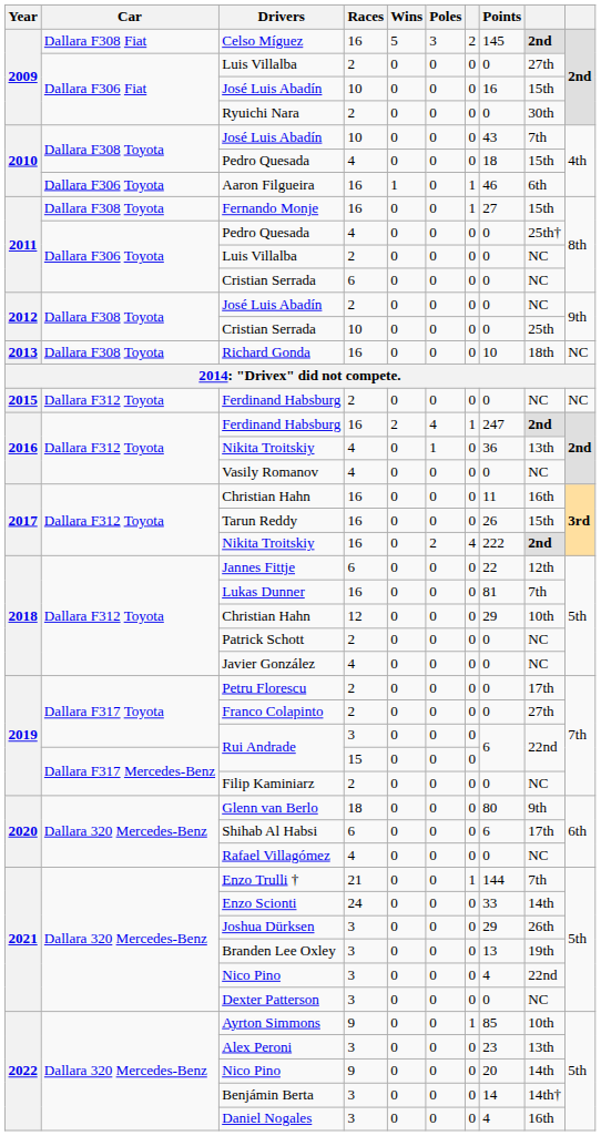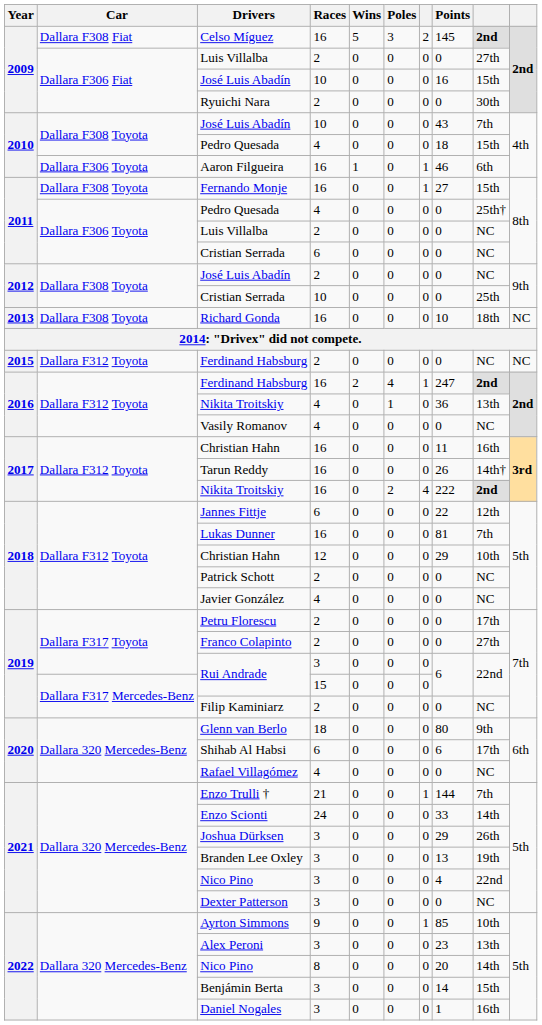 <table class="wikitable" style="font-size:90%">
 <tr>
 <th>Year</th>
 <th>Car</th>
 <th>Drivers</th>
 <th>Races</th>
 <th>Wins</th>
 <th>Poles</th>
 <th></th>
 <th>Points</th>
 <th></th>
 <th></th>
 </tr>
 <tr>
 <th rowspan=4><a href='#'>2009</a></th>
 <td><a href='#'>Dallara F308</a> <a href='#'>Fiat</a></td>
 <td> <a href='#'>Celso Míguez</a></td>
 <td>16</td>
 <td>5</td>
 <td>3</td>
 <td>2</td>
 <td>145</td>
 <td style="background:#DFDFDF;"><strong>2nd</strong></td>
 <td rowspan=4 style="background:#DFDFDF;"><strong>2nd</strong></td>
 </tr>
 <tr>
 <td rowspan=3><a href='#'>Dallara F306</a> <a href='#'>Fiat</a></td>
 <td> Luis Villalba</td>
 <td>2</td>
 <td>0</td>
 <td>0</td>
 <td>0</td>
 <td>0</td>
 <td>27th</td>
 </tr>
 <tr>
 <td> <a href='#'>José Luis Abadín</a></td>
 <td>10</td>
 <td>0</td>
 <td>0</td>
 <td>0</td>
 <td>16</td>
 <td>15th</td>
 </tr>
 <tr>
 <td> Ryuichi Nara</td>
 <td>2</td>
 <td>0</td>
 <td>0</td>
 <td>0</td>
 <td>0</td>
 <td>30th</td>
 </tr>
 <tr>
 <th rowspan=3><a href='#'>2010</a></th>
 <td rowspan=2><a href='#'>Dallara F308</a> <a href='#'>Toyota</a></td>
 <td> <a href='#'>José Luis Abadín</a></td>
 <td>10</td>
 <td>0</td>
 <td>0</td>
 <td>0</td>
 <td>43</td>
 <td>7th</td>
 <td rowspan=3>4th</td>
 </tr>
 <tr>
 <td> Pedro Quesada</td>
 <td>4</td>
 <td>0</td>
 <td>0</td>
 <td>0</td>
 <td>18</td>
 <td>15th</td>
 </tr>
 <tr>
 <td><a href='#'>Dallara F306</a> <a href='#'>Toyota</a></td>
 <td> Aaron Filgueira</td>
 <td>16</td>
 <td>1</td>
 <td>0</td>
 <td>1</td>
 <td>46</td>
 <td>6th</td>
 </tr>
 <tr>
 <th rowspan=4><a href='#'>2011</a></th>
 <td><a href='#'>Dallara F308</a> <a href='#'>Toyota</a></td>
 <td> <a href='#'>Fernando Monje</a></td>
 <td>16</td>
 <td>0</td>
 <td>0</td>
 <td>1</td>
 <td>27</td>
 <td>15th</td>
 <td rowspan=4>8th</td>
 </tr>
 <tr>
 <td rowspan=3><a href='#'>Dallara F306</a> <a href='#'>Toyota</a></td>
 <td> Pedro Quesada</td>
 <td>4</td>
 <td>0</td>
 <td>0</td>
 <td>0</td>
 <td>0</td>
 <td>25th†</td>
 </tr>
 <tr>
 <td> Luis Villalba</td>
 <td>2</td>
 <td>0</td>
 <td>0</td>
 <td>0</td>
 <td>0</td>
 <td>NC</td>
 </tr>
 <tr>
 <td> Cristian Serrada</td>
 <td>6</td>
 <td>0</td>
 <td>0</td>
 <td>0</td>
 <td>0</td>
 <td>NC</td>
 </tr>
 <tr>
 <th rowspan=2><a href='#'>2012</a></th>
 <td rowspan=2><a href='#'>Dallara F308</a> <a href='#'>Toyota</a></td>
 <td> <a href='#'>José Luis Abadín</a></td>
 <td>2</td>
 <td>0</td>
 <td>0</td>
 <td>0</td>
 <td>0</td>
 <td>NC</td>
 <td rowspan=2>9th</td>
 </tr>
 <tr>
 <td> Cristian Serrada</td>
 <td>10</td>
 <td>0</td>
 <td>0</td>
 <td>0</td>
 <td>0</td>
 <td>25th</td>
 </tr>
 <tr>
 <th><a href='#'>2013</a></th>
 <td><a href='#'>Dallara F308</a> <a href='#'>Toyota</a></td>
 <td> <a href='#'>Richard Gonda</a></td>
 <td>16</td>
 <td>0</td>
 <td>0</td>
 <td>0</td>
 <td>10</td>
 <td>18th</td>
 <td>NC</td>
 </tr>
 <tr>
 <th colspan=10><a href='#'>2014</a>: "Drivex" did not compete.</th>
 </tr>
 <tr>
 <th><a href='#'>2015</a></th>
 <td><a href='#'>Dallara F312</a> <a href='#'>Toyota</a></td>
 <td> <a href='#'>Ferdinand Habsburg</a></td>
 <td>2</td>
 <td>0</td>
 <td>0</td>
 <td>0</td>
 <td>0</td>
 <td>NC</td>
 <td>NC</td>
 </tr>
 <tr>
 <th rowspan=3><a href='#'>2016</a></th>
 <td rowspan=3><a href='#'>Dallara F312</a> <a href='#'>Toyota</a></td>
 <td> <a href='#'>Ferdinand Habsburg</a></td>
 <td>16</td>
 <td>2</td>
 <td>4</td>
 <td>1</td>
 <td>247</td>
 <td style="background:#DFDFDF;"><strong>2nd</strong></td>
 <td rowspan=3 style="background:#DFDFDF;"><strong>2nd</strong></td>
 </tr>
 <tr>
 <td> <a href='#'>Nikita Troitskiy</a></td>
 <td>4</td>
 <td>0</td>
 <td>1</td>
 <td>0</td>
 <td>36</td>
 <td>13th</td>
 </tr>
 <tr>
 <td> Vasily Romanov</td>
 <td>4</td>
 <td>0</td>
 <td>0</td>
 <td>0</td>
 <td>0</td>
 <td>NC</td>
 </tr>
 <tr>
 <th rowspan=3><a href='#'>2017</a></th>
 <td rowspan=3><a href='#'>Dallara F312</a> <a href='#'>Toyota</a></td>
 <td> Christian Hahn</td>
 <td>16</td>
 <td>0</td>
 <td>0</td>
 <td>0</td>
 <td>11</td>
 <td>16th</td>
 <td rowspan=3 style="background:#FFDF9F;"><strong>3rd</strong></td>
 </tr>
 <tr>
 <td> Tarun Reddy</td>
 <td>16</td>
 <td>0</td>
 <td>0</td>
 <td>0</td>
 <td>26</td>
-<td>15th</td>
+<td>14th†</td>
 </tr>
 <tr>
 <td> <a href='#'>Nikita Troitskiy</a></td>
 <td>16</td>
 <td>0</td>
 <td>2</td>
 <td>4</td>
 <td>222</td>
 <td style="background:#DFDFDF;"><strong>2nd</strong></td>
 </tr>
 <tr>
 <th rowspan=5><a href='#'>2018</a></th>
 <td rowspan=5><a href='#'>Dallara F312</a> <a href='#'>Toyota</a></td>
 <td> <a href='#'>Jannes Fittje</a></td>
 <td>6</td>
 <td>0</td>
 <td>0</td>
 <td>0</td>
 <td>22</td>
 <td>12th</td>
 <td rowspan=5>5th</td>
 </tr>
 <tr>
 <td> <a href='#'>Lukas Dunner</a></td>
 <td>16</td>
 <td>0</td>
 <td>0</td>
 <td>0</td>
 <td>81</td>
 <td>7th</td>
 </tr>
 <tr>
 <td> Christian Hahn</td>
 <td>12</td>
 <td>0</td>
 <td>0</td>
 <td>0</td>
 <td>29</td>
 <td>10th</td>
 </tr>
 <tr>
 <td> Patrick Schott</td>
 <td>2</td>
 <td>0</td>
 <td>0</td>
 <td>0</td>
 <td>0</td>
 <td>NC</td>
 </tr>
 <tr>
 <td> Javier González</td>
 <td>4</td>
 <td>0</td>
 <td>0</td>
 <td>0</td>
 <td>0</td>
 <td>NC</td>
 </tr>
 <tr>
 <th rowspan="5"><a href='#'>2019</a></th>
 <td rowspan="3"><a href='#'>Dallara F317</a> <a href='#'>Toyota</a></td>
 <td> <a href='#'>Petru Florescu</a></td>
 <td>2</td>
 <td>0</td>
 <td>0</td>
 <td>0</td>
 <td>0</td>
 <td>17th</td>
 <td rowspan="5">7th</td>
 </tr>
 <tr>
 <td> <a href='#'>Franco Colapinto</a></td>
 <td>2</td>
 <td>0</td>
 <td>0</td>
 <td>0</td>
 <td>0</td>
 <td>27th</td>
 </tr>
 <tr>
 <td rowspan="2"> <a href='#'>Rui Andrade</a></td>
 <td>3</td>
 <td>0</td>
 <td>0</td>
 <td>0</td>
 <td rowspan="2">6</td>
 <td rowspan="2">22nd</td>
 </tr>
 <tr>
 <td rowspan="2"><a href='#'>Dallara F317</a> <a href='#'>Mercedes-Benz</a></td>
 <td>15</td>
 <td>0</td>
 <td>0</td>
 <td>0</td>
 </tr>
 <tr>
 <td> Filip Kaminiarz</td>
 <td>2</td>
 <td>0</td>
 <td>0</td>
 <td>0</td>
 <td>0</td>
 <td>NC</td>
 </tr>
 <tr>
 <th rowspan="3"><a href='#'>2020</a></th>
 <td rowspan="3"><a href='#'>Dallara 320</a> <a href='#'>Mercedes-Benz</a></td>
 <td> <a href='#'>Glenn van Berlo</a></td>
 <td>18</td>
 <td>0</td>
 <td>0</td>
 <td>0</td>
 <td>80</td>
 <td>9th</td>
 <td rowspan="3">6th</td>
 </tr>
 <tr>
 <td> Shihab Al Habsi</td>
 <td>6</td>
 <td>0</td>
 <td>0</td>
 <td>0</td>
 <td>6</td>
 <td>17th</td>
 </tr>
 <tr>
 <td> <a href='#'>Rafael Villagómez</a></td>
 <td>4</td>
 <td>0</td>
 <td>0</td>
 <td>0</td>
 <td>0</td>
 <td>NC</td>
 </tr>
 <tr>
 <th rowspan="6"><a href='#'>2021</a></th>
 <td rowspan="6"><a href='#'>Dallara 320</a> <a href='#'>Mercedes-Benz</a></td>
 <td> <a href='#'>Enzo Trulli</a> †</td>
 <td>21</td>
 <td>0</td>
 <td>0</td>
 <td>1</td>
 <td>144</td>
 <td>7th</td>
 <td rowspan="6">5th</td>
 </tr>
 <tr>
 <td> <a href='#'>Enzo Scionti</a></td>
 <td>24</td>
 <td>0</td>
 <td>0</td>
 <td>0</td>
 <td>33</td>
 <td>14th</td>
 </tr>
 <tr>
 <td> <a href='#'>Joshua Dürksen</a></td>
 <td>3</td>
 <td>0</td>
 <td>0</td>
 <td>0</td>
 <td>29</td>
 <td>26th</td>
 </tr>
 <tr>
 <td> Branden Lee Oxley</td>
 <td>3</td>
 <td>0</td>
 <td>0</td>
 <td>0</td>
 <td>13</td>
 <td>19th</td>
 </tr>
 <tr>
 <td> <a href='#'>Nico Pino</a></td>
 <td>3</td>
 <td>0</td>
 <td>0</td>
 <td>0</td>
 <td>4</td>
 <td>22nd</td>
 </tr>
 <tr>
 <td> <a href='#'>Dexter Patterson</a></td>
 <td>3</td>
 <td>0</td>
 <td>0</td>
 <td>0</td>
 <td>0</td>
 <td>NC</td>
 </tr>
 <tr>
 <th rowspan="5"><a href='#'>2022</a></th>
 <td rowspan="5"><a href='#'>Dallara 320</a> <a href='#'>Mercedes-Benz</a></td>
 <td> <a href='#'>Ayrton Simmons</a></td>
 <td>9</td>
 <td>0</td>
 <td>0</td>
 <td>1</td>
 <td>85</td>
 <td>10th</td>
 <td rowspan="5">5th</td>
 </tr>
 <tr>
 <td> <a href='#'>Alex Peroni</a></td>
 <td>3</td>
 <td>0</td>
 <td>0</td>
 <td>0</td>
 <td>23</td>
 <td>13th</td>
 </tr>
 <tr>
 <td> <a href='#'>Nico Pino</a></td>
-<td>9</td>
+<td>8</td>
 <td>0</td>
 <td>0</td>
 <td>0</td>
 <td>20</td>
 <td>14th</td>
 </tr>
 <tr>
 <td> Benjámin Berta</td>
 <td>3</td>
 <td>0</td>
 <td>0</td>
 <td>0</td>
 <td>14</td>
-<td>14th†</td>
+<td>15th</td>
 </tr>
 <tr>
 <td> <a href='#'>Daniel Nogales</a></td>
 <td>3</td>
 <td>0</td>
 <td>0</td>
 <td>0</td>
-<td>4</td>
+<td>1</td>
 <td>16th</td>
 </tr>
 </table>
